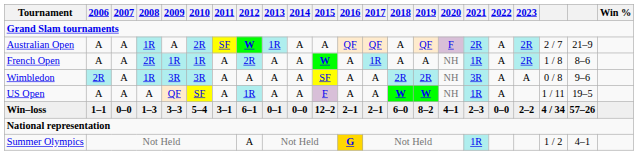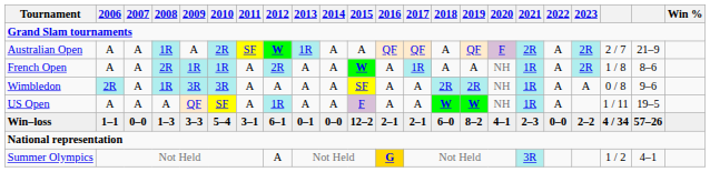 <table class=wikitable style=text-align:center>
 <tr>
 <th>Tournament</th>
 <th><a href='#'>2006</a></th>
 <th><a href='#'>2007</a></th>
 <th><a href='#'>2008</a></th>
 <th><a href='#'>2009</a></th>
 <th><a href='#'>2010</a></th>
 <th><a href='#'>2011</a></th>
 <th><a href='#'>2012</a></th>
 <th><a href='#'>2013</a></th>
 <th><a href='#'>2014</a></th>
 <th><a href='#'>2015</a></th>
 <th><a href='#'>2016</a></th>
 <th><a href='#'>2017</a></th>
 <th><a href='#'>2018</a></th>
 <th><a href='#'>2019</a></th>
 <th><a href='#'>2020</a></th>
 <th><a href='#'>2021</a></th>
 <th><a href='#'>2022</a></th>
 <th><a href='#'>2023</a></th>
 <th></th>
 <th></th>
 <th>Win %</th>
 </tr>
 <tr>
 <td colspan="22" style="text-align:left"><strong><a href='#'>Grand Slam tournaments</a></strong></td>
 </tr>
 <tr>
 <td align=left><a href='#'>Australian Open</a></td>
 <td>A</td>
 <td>A</td>
 <td bgcolor=afeeee><a href='#'>1R</a></td>
 <td>A</td>
 <td bgcolor=afeeee><a href='#'>2R</a></td>
 <td bgcolor=yellow><a href='#'>SF</a></td>
 <td bgcolor=lime><a href='#'><strong>W</strong></a></td>
 <td bgcolor=afeeee><a href='#'>1R</a></td>
 <td>A</td>
 <td>A</td>
 <td bgcolor=ffebcd><a href='#'>QF</a></td>
 <td bgcolor=ffebcd><a href='#'>QF</a> </td>
 <td>A</td>
 <td bgcolor=ffebcd><a href='#'>QF</a> </td>
 <td bgcolor=thistle><a href='#'>F</a></td>
 <td bgcolor=afeeee><a href='#'>2R</a></td>
 <td>A</td>
 <td bgcolor=afeeee><a href='#'>2R</a></td>
 <td>2 / 7</td>
 <td>21–9</td>
 <td></td>
 </tr>
 <tr>
 <td align=left><a href='#'>French Open</a></td>
 <td>A</td>
 <td>A</td>
 <td bgcolor=afeeee><a href='#'>2R</a></td>
 <td bgcolor=afeeee><a href='#'>1R</a></td>
 <td bgcolor=afeeee><a href='#'>1R</a></td>
 <td>A</td>
 <td bgcolor=afeeee><a href='#'>2R</a> </td>
 <td>A</td>
 <td>A</td>
 <td bgcolor=lime><a href='#'><strong>W</strong></a></td>
 <td>A</td>
 <td bgcolor=afeeee><a href='#'>1R</a></td>
 <td>A</td>
 <td>A</td>
 <td style=color:#767676>NH</td>
 <td bgcolor=afeeee><a href='#'>1R</a></td>
 <td>A</td>
 <td bgcolor=afeeee><a href='#'>2R</a></td>
 <td>1 / 8</td>
 <td>8–6</td>
 <td></td>
 </tr>
 <tr>
 <td align=left><a href='#'>Wimbledon</a></td>
 <td bgcolor=afeeee><a href='#'>2R</a></td>
 <td>A</td>
 <td bgcolor=afeeee><a href='#'>1R</a></td>
 <td bgcolor=afeeee><a href='#'>3R</a></td>
 <td bgcolor=afeeee><a href='#'>3R</a></td>
 <td>A</td>
 <td>A</td>
 <td>A</td>
 <td>A</td>
 <td bgcolor=yellow><a href='#'>SF</a></td>
 <td>A</td>
 <td>A</td>
 <td bgcolor=afeeee><a href='#'>2R</a> </td>
 <td bgcolor=afeeee><a href='#'>2R</a></td>
 <td style=color:#767676>NH</td>
-<td bgcolor=afeeee><a href='#'>3R</a></td>
+<td bgcolor=afeeee><a href='#'>1R</a></td>
 <td>A</td>
 <td>A</td>
 <td>0 / 8</td>
 <td>9–6</td>
 <td></td>
 </tr>
 <tr>
 <td align=left><a href='#'>US Open</a></td>
 <td>A</td>
 <td>A</td>
 <td>A</td>
 <td bgcolor=ffebcd><a href='#'>QF</a></td>
 <td bgcolor=yellow><a href='#'>SF</a></td>
 <td>A</td>
 <td bgcolor=afeeee><a href='#'>1R</a></td>
 <td>A</td>
 <td>A</td>
 <td bgcolor=thistle><a href='#'>F</a></td>
 <td>A</td>
 <td>A</td>
 <td bgcolor=lime><a href='#'><strong>W</strong></a></td>
 <td bgcolor=lime><a href='#'><strong>W</strong></a></td>
 <td style=color:#767676>NH</td>
 <td bgcolor=afeeee><a href='#'>1R</a></td>
 <td>A</td>
 <td></td>
 <td>1 / 11</td>
 <td>19–5</td>
 <td></td>
 </tr>
 <tr style="font-weight:bold; background:#efefef;">
 <td style="text-align:left">Win–loss</td>
 <td>1–1</td>
 <td>0–0</td>
 <td>1–3</td>
 <td>3–3</td>
 <td>5–4</td>
 <td>3–1</td>
 <td>6–1</td>
 <td>0–1</td>
 <td>0–0</td>
 <td>12–2</td>
 <td>2–1</td>
 <td>2–1</td>
 <td>6–0</td>
 <td>8–2</td>
 <td>4–1</td>
 <td>2–3</td>
 <td>0–0</td>
 <td>2–2</td>
 <td>4 / 34</td>
 <td>57–26</td>
 <td></td>
 </tr>
 <tr>
 <td colspan="22" style="text-align:left"><strong>National representation</strong></td>
 </tr>
 <tr>
 <td align=left><a href='#'>Summer Olympics</a></td>
 <td colspan=6 style=color:#767676>Not Held</td>
 <td>A</td>
 <td colspan=3 style=color:#767676>Not Held</td>
 <td bgcolor=gold><a href='#'><strong>G</strong></a></td>
 <td colspan=4 style=color:#767676>Not Held</td>
-<td bgcolor=afeeee><a href='#'>1R</a></td>
+<td bgcolor=afeeee><a href='#'>3R</a></td>
 <td></td>
 <td></td>
 <td>1 / 2</td>
 <td>4–1</td>
 <td></td>
 </tr>
 </table>
